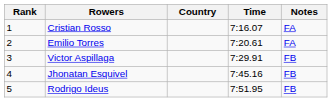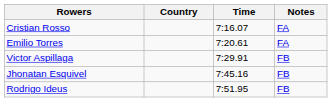 <table class="wikitable" width=60%>
 <tr>
-<th>Rank</th>
 <th>Rowers</th>
 <th>Country</th>
 <th>Time</th>
 <th>Notes</th>
 </tr>
 <tr>
-<td>1</td>
 <td><a href='#'>Cristian Rosso</a></td>
 <td></td>
 <td>7:16.07</td>
 <td><a href='#'>FA</a></td>
 </tr>
 <tr>
-<td>2</td>
 <td><a href='#'>Emilio Torres</a></td>
 <td></td>
 <td>7:20.61</td>
 <td><a href='#'>FA</a></td>
 </tr>
 <tr>
-<td>3</td>
 <td><a href='#'>Victor Aspillaga</a></td>
 <td></td>
 <td>7:29.91</td>
 <td><a href='#'>FB</a></td>
 </tr>
 <tr>
-<td>4</td>
 <td><a href='#'>Jhonatan Esquivel</a></td>
 <td></td>
 <td>7:45.16</td>
 <td><a href='#'>FB</a></td>
 </tr>
 <tr>
-<td>5</td>
 <td><a href='#'>Rodrigo Ideus</a></td>
 <td></td>
 <td>7:51.95</td>
 <td><a href='#'>FB</a></td>
 </tr>
 </table>
